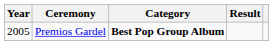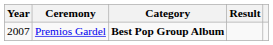 <table class="wikitable sortable plainrowheaders">
 <tr>
 <th scope="col">Year</th>
 <th scope="col">Ceremony</th>
 <th scope="col">Category</th>
 <th scope="col">Result</th>
 <th scope="col" class="unsortable"></th>
 </tr>
 <tr>
-<td align="center">2005</td>
+<td align="center">2007</td>
 <td><a href='#'>Premios Gardel</a></td>
 <td><strong>Best Pop Group Album</strong></td>
 <td></td>
 <td align="center"></td>
 </tr>
 </table>
